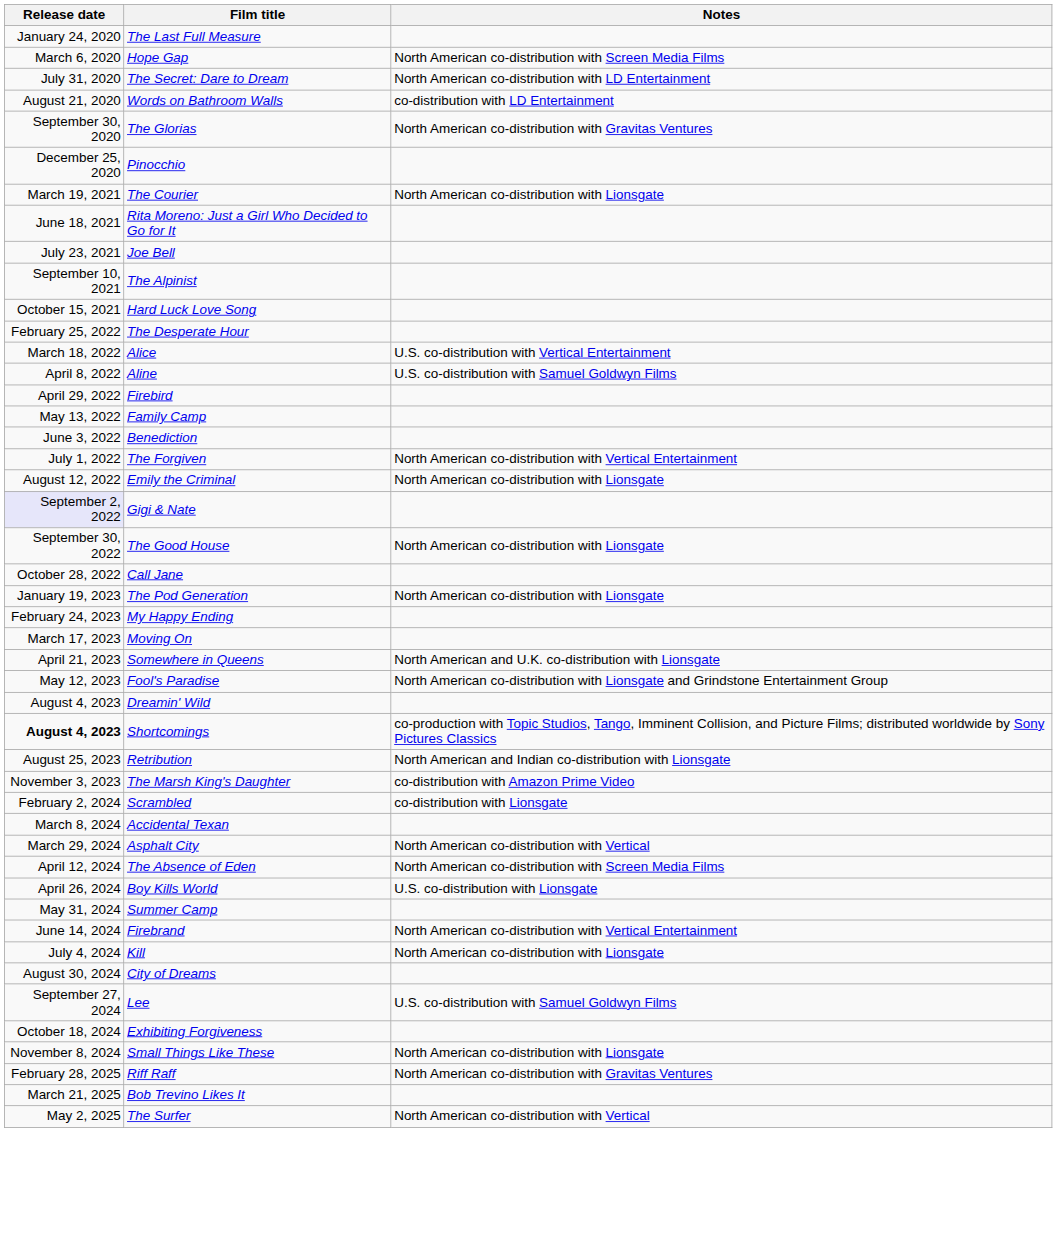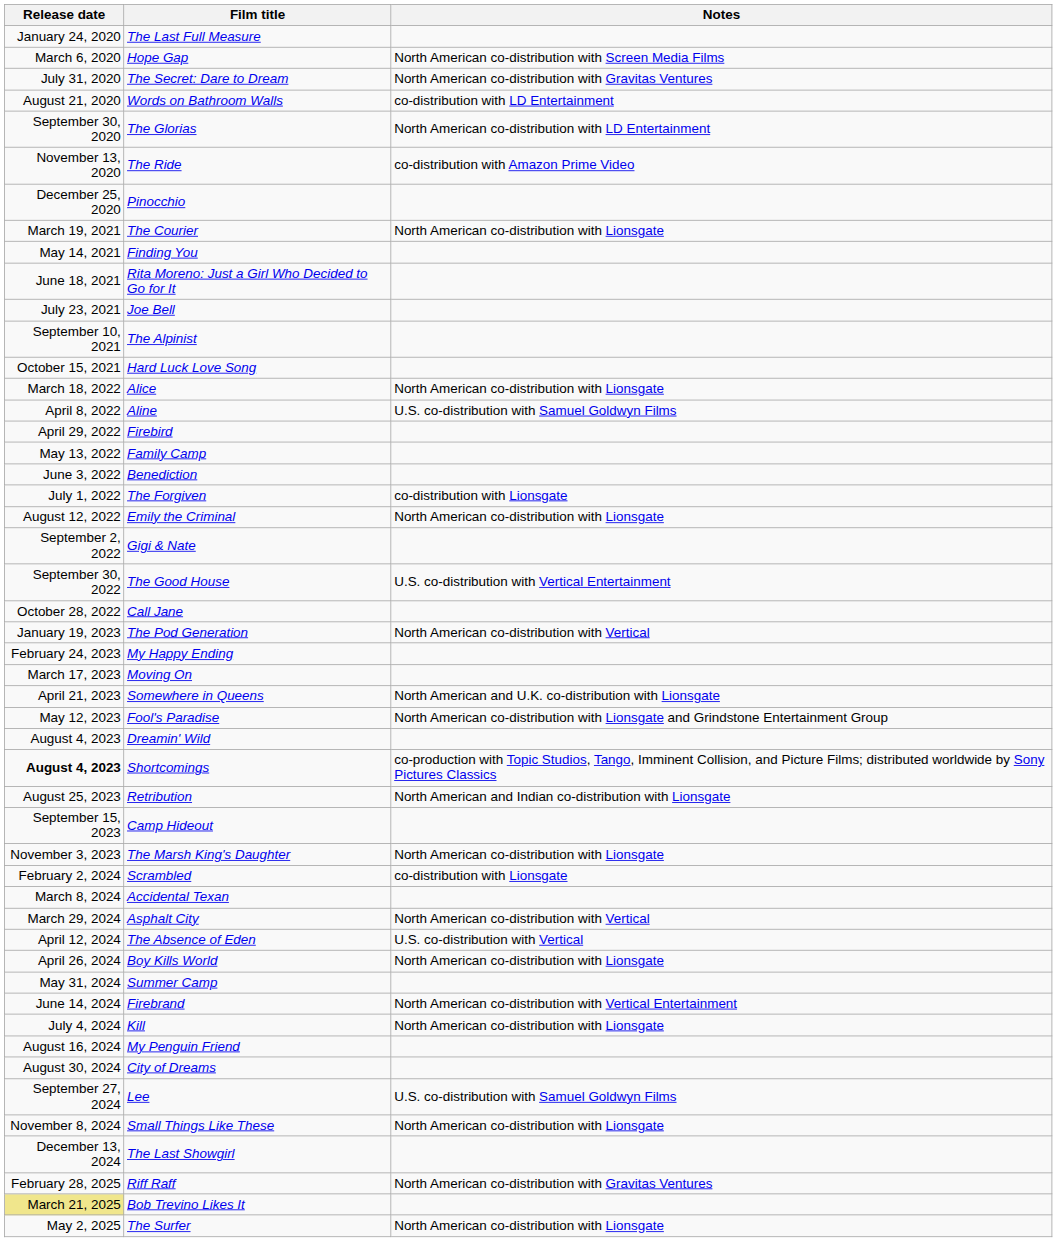 <table class="wikitable sortable">
 <tr>
 <th>Release date</th>
 <th>Film title</th>
 <th>Notes</th>
 </tr>
 <tr>
 <td align="right">January 24, 2020</td>
 <td><em><a href='#'>The Last Full Measure</a></em></td>
 <td></td>
 </tr>
 <tr>
 <td style="text-align:right;">March 6, 2020</td>
 <td><em><a href='#'>Hope Gap</a></em></td>
 <td>North American co-distribution with <a href='#'>Screen Media Films</a></td>
 </tr>
 <tr>
 <td style="text-align:right;">July 31, 2020</td>
 <td><em><a href='#'>The Secret: Dare to Dream</a></em></td>
-<td>North American co-distribution with <a href='#'>LD Entertainment</a></td>
+<td>North American co-distribution with <a href='#'>Gravitas Ventures</a></td>
 </tr>
 <tr>
 <td style="text-align:right;">August 21, 2020</td>
 <td><em><a href='#'>Words on Bathroom Walls</a></em></td>
 <td>co-distribution with <a href='#'>LD Entertainment</a></td>
 </tr>
 <tr>
 <td style="text-align:right;">September 30, 2020</td>
 <td><em><a href='#'>The Glorias</a></em></td>
-<td>North American co-distribution with <a href='#'>Gravitas Ventures</a></td>
+<td>North American co-distribution with <a href='#'>LD Entertainment</a></td>
+</tr>
+<tr>
+<td style="text-align:right;">November 13, 2020</td>
+<td><em><a href='#'>The Ride</a></em></td>
+<td>co-distribution with <a href='#'>Amazon Prime Video</a></td>
 </tr>
 <tr>
 <td style="text-align:right;">December 25, 2020</td>
 <td><em><a href='#'>Pinocchio</a></em></td>
 <td></td>
 </tr>
 <tr>
 <td style="text-align:right;">March 19, 2021</td>
 <td><em><a href='#'>The Courier</a></em></td>
 <td>North American co-distribution with <a href='#'>Lionsgate</a></td>
+</tr>
+<tr>
+<td style="text-align:right;">May 14, 2021</td>
+<td><em><a href='#'>Finding You</a></em></td>
+<td></td>
 </tr>
 <tr>
 <td style="text-align:right;">June 18, 2021</td>
 <td><em><a href='#'>Rita Moreno: Just a Girl Who Decided to Go for It</a></em></td>
 <td></td>
 </tr>
 <tr>
 <td style="text-align:right;">July 23, 2021</td>
 <td><em><a href='#'>Joe Bell</a></em></td>
 <td></td>
 </tr>
 <tr>
 <td style="text-align:right;">September 10, 2021</td>
 <td><em><a href='#'>The Alpinist</a></em></td>
 <td></td>
 </tr>
 <tr>
 <td style="text-align:right;">October 15, 2021</td>
 <td><em><a href='#'>Hard Luck Love Song</a></em></td>
 <td></td>
 </tr>
 <tr>
-<td style="text-align:right;">February 25, 2022</td>
-<td><em><a href='#'>The Desperate Hour</a></em></td>
-<td></td>
-</tr>
-<tr>
 <td style="text-align:right;">March 18, 2022</td>
 <td><em><a href='#'>Alice</a></em></td>
-<td>U.S. co-distribution with <a href='#'>Vertical Entertainment</a></td>
+<td>North American co-distribution with <a href='#'>Lionsgate</a></td>
 </tr>
 <tr>
 <td style="text-align:right;">April 8, 2022</td>
 <td><em><a href='#'>Aline</a></em></td>
 <td>U.S. co-distribution with <a href='#'>Samuel Goldwyn Films</a></td>
 </tr>
 <tr>
 <td style="text-align:right;">April 29, 2022</td>
 <td><em><a href='#'>Firebird</a></em></td>
 <td></td>
 </tr>
 <tr>
 <td style="text-align:right;">May 13, 2022</td>
 <td><em><a href='#'>Family Camp</a></em></td>
 <td></td>
 </tr>
 <tr>
 <td style="text-align:right;">June 3, 2022</td>
 <td><em><a href='#'>Benediction</a></em></td>
 <td></td>
 </tr>
 <tr>
 <td style="text-align:right;">July 1, 2022</td>
 <td><em><a href='#'>The Forgiven</a></em></td>
-<td>North American co-distribution with <a href='#'>Vertical Entertainment</a></td>
+<td>co-distribution with <a href='#'>Lionsgate</a></td>
 </tr>
 <tr>
 <td style="text-align:right;">August 12, 2022</td>
 <td><em><a href='#'>Emily the Criminal</a></em></td>
 <td>North American co-distribution with <a href='#'>Lionsgate</a></td>
 </tr>
 <tr>
-<td style="background: lavender; text-align:right;">September 2, 2022</td>
+<td style="text-align:right;">September 2, 2022</td>
 <td><em><a href='#'>Gigi & Nate</a></em></td>
 <td></td>
 </tr>
 <tr>
 <td style="text-align:right;">September 30, 2022</td>
 <td><em><a href='#'>The Good House</a></em></td>
-<td>North American co-distribution with <a href='#'>Lionsgate</a></td>
+<td>U.S. co-distribution with <a href='#'>Vertical Entertainment</a></td>
 </tr>
 <tr>
 <td style="text-align:right;">October 28, 2022</td>
 <td><em><a href='#'>Call Jane</a></em></td>
 <td></td>
 </tr>
 <tr>
 <td style="text-align:right;">January 19, 2023</td>
 <td><em><a href='#'>The Pod Generation</a></em></td>
-<td>North American co-distribution with <a href='#'>Lionsgate</a></td>
+<td>North American co-distribution with <a href='#'>Vertical</a></td>
 </tr>
 <tr>
 <td style="text-align:right;">February 24, 2023</td>
 <td><em><a href='#'>My Happy Ending</a></em></td>
 <td></td>
 </tr>
 <tr>
 <td style="text-align:right;">March 17, 2023</td>
 <td><em><a href='#'>Moving On</a></em></td>
 <td></td>
 </tr>
 <tr>
 <td style="text-align:right;">April 21, 2023</td>
 <td><em><a href='#'>Somewhere in Queens</a></em></td>
 <td>North American and U.K. co-distribution with <a href='#'>Lionsgate</a></td>
 </tr>
 <tr>
 <td style="text-align:right;">May 12, 2023</td>
 <td><em><a href='#'>Fool's Paradise</a></em></td>
 <td>North American co-distribution with <a href='#'>Lionsgate</a> and Grindstone Entertainment Group</td>
 </tr>
 <tr>
 <td style="text-align:right;">August 4, 2023</td>
 <td><em><a href='#'>Dreamin' Wild</a></em></td>
 <td></td>
 </tr>
 <tr>
 <td style="text-align:right;"><strong>August 4, 2023</strong></td>
 <td><em><a href='#'>Shortcomings</a></em></td>
 <td>co-production with <a href='#'>Topic Studios</a>, <a href='#'>Tango</a>, Imminent Collision, and Picture Films; distributed worldwide by <a href='#'>Sony Pictures Classics</a></td>
 </tr>
 <tr>
 <td style="text-align:right;">August 25, 2023</td>
 <td><em><a href='#'>Retribution</a></em></td>
 <td>North American and Indian co-distribution with <a href='#'>Lionsgate</a></td>
 </tr>
 <tr>
+<td style="text-align:right;">September 15, 2023</td>
+<td><em><a href='#'>Camp Hideout</a></em></td>
+<td></td>
+</tr>
+<tr>
 <td style="text-align:right;">November 3, 2023</td>
 <td><em><a href='#'>The Marsh King's Daughter</a></em></td>
-<td>co-distribution with <a href='#'>Amazon Prime Video</a></td>
+<td>North American co-distribution with <a href='#'>Lionsgate</a></td>
 </tr>
 <tr>
 <td style="text-align:right;">February 2, 2024</td>
 <td><em><a href='#'>Scrambled</a></em></td>
 <td>co-distribution with <a href='#'>Lionsgate</a></td>
 </tr>
 <tr>
 <td style="text-align:right;">March 8, 2024</td>
 <td><em><a href='#'>Accidental Texan</a></em></td>
 <td></td>
 </tr>
 <tr>
 <td style="text-align:right;">March 29, 2024</td>
 <td><em><a href='#'>Asphalt City</a></em></td>
 <td>North American co-distribution with <a href='#'>Vertical</a></td>
 </tr>
 <tr>
 <td style="text-align:right;">April 12, 2024</td>
 <td><em><a href='#'>The Absence of Eden</a></em></td>
-<td>North American co-distribution with <a href='#'>Screen Media Films</a></td>
+<td>U.S. co-distribution with <a href='#'>Vertical</a></td>
 </tr>
 <tr>
 <td style="text-align:right;">April 26, 2024</td>
 <td><em><a href='#'>Boy Kills World</a></em></td>
-<td>U.S. co-distribution with <a href='#'>Lionsgate</a></td>
+<td>North American co-distribution with <a href='#'>Lionsgate</a></td>
 </tr>
 <tr>
 <td style="text-align:right;">May 31, 2024</td>
 <td><em><a href='#'>Summer Camp</a></em></td>
 <td></td>
 </tr>
 <tr>
 <td style="text-align:right;">June 14, 2024</td>
 <td><em><a href='#'>Firebrand</a></em></td>
 <td>North American co-distribution with <a href='#'>Vertical Entertainment</a></td>
 </tr>
 <tr>
 <td style="text-align:right;">July 4, 2024</td>
 <td><em><a href='#'>Kill</a></em></td>
 <td>North American co-distribution with <a href='#'>Lionsgate</a></td>
 </tr>
 <tr>
+<td style="text-align:right;">August 16, 2024</td>
+<td><em><a href='#'>My Penguin Friend</a></em></td>
+<td></td>
+</tr>
+<tr>
 <td style="text-align:right;">August 30, 2024</td>
 <td><em><a href='#'>City of Dreams</a></em></td>
 <td></td>
 </tr>
 <tr>
 <td style="text-align:right;">September 27, 2024</td>
 <td><em><a href='#'>Lee</a></em></td>
 <td>U.S. co-distribution with <a href='#'>Samuel Goldwyn Films</a></td>
 </tr>
 <tr>
-<td style="text-align:right;">October 18, 2024</td>
-<td><em><a href='#'>Exhibiting Forgiveness</a></em></td>
-<td></td>
-</tr>
-<tr>
 <td style="text-align:right;">November 8, 2024</td>
 <td><em><a href='#'>Small Things Like These</a></em></td>
 <td>North American co-distribution with <a href='#'>Lionsgate</a></td>
+</tr>
+<tr>
+<td style="text-align:right;">December 13, 2024</td>
+<td><em><a href='#'>The Last Showgirl</a></em></td>
+<td></td>
 </tr>
 <tr>
 <td style="text-align:right;">February 28, 2025</td>
 <td><em><a href='#'>Riff Raff</a></em></td>
 <td>North American co-distribution with <a href='#'>Gravitas Ventures</a></td>
 </tr>
 <tr>
-<td style="text-align:right;">March 21, 2025</td>
+<td style="background: khaki; text-align:right;">March 21, 2025</td>
 <td><em><a href='#'>Bob Trevino Likes It</a></em></td>
 <td></td>
 </tr>
 <tr>
 <td style="text-align:right;">May 2, 2025</td>
 <td><em><a href='#'>The Surfer</a></em></td>
-<td>North American co-distribution with <a href='#'>Vertical</a></td>
+<td>North American co-distribution with <a href='#'>Lionsgate</a></td>
 </tr>
 </table>
